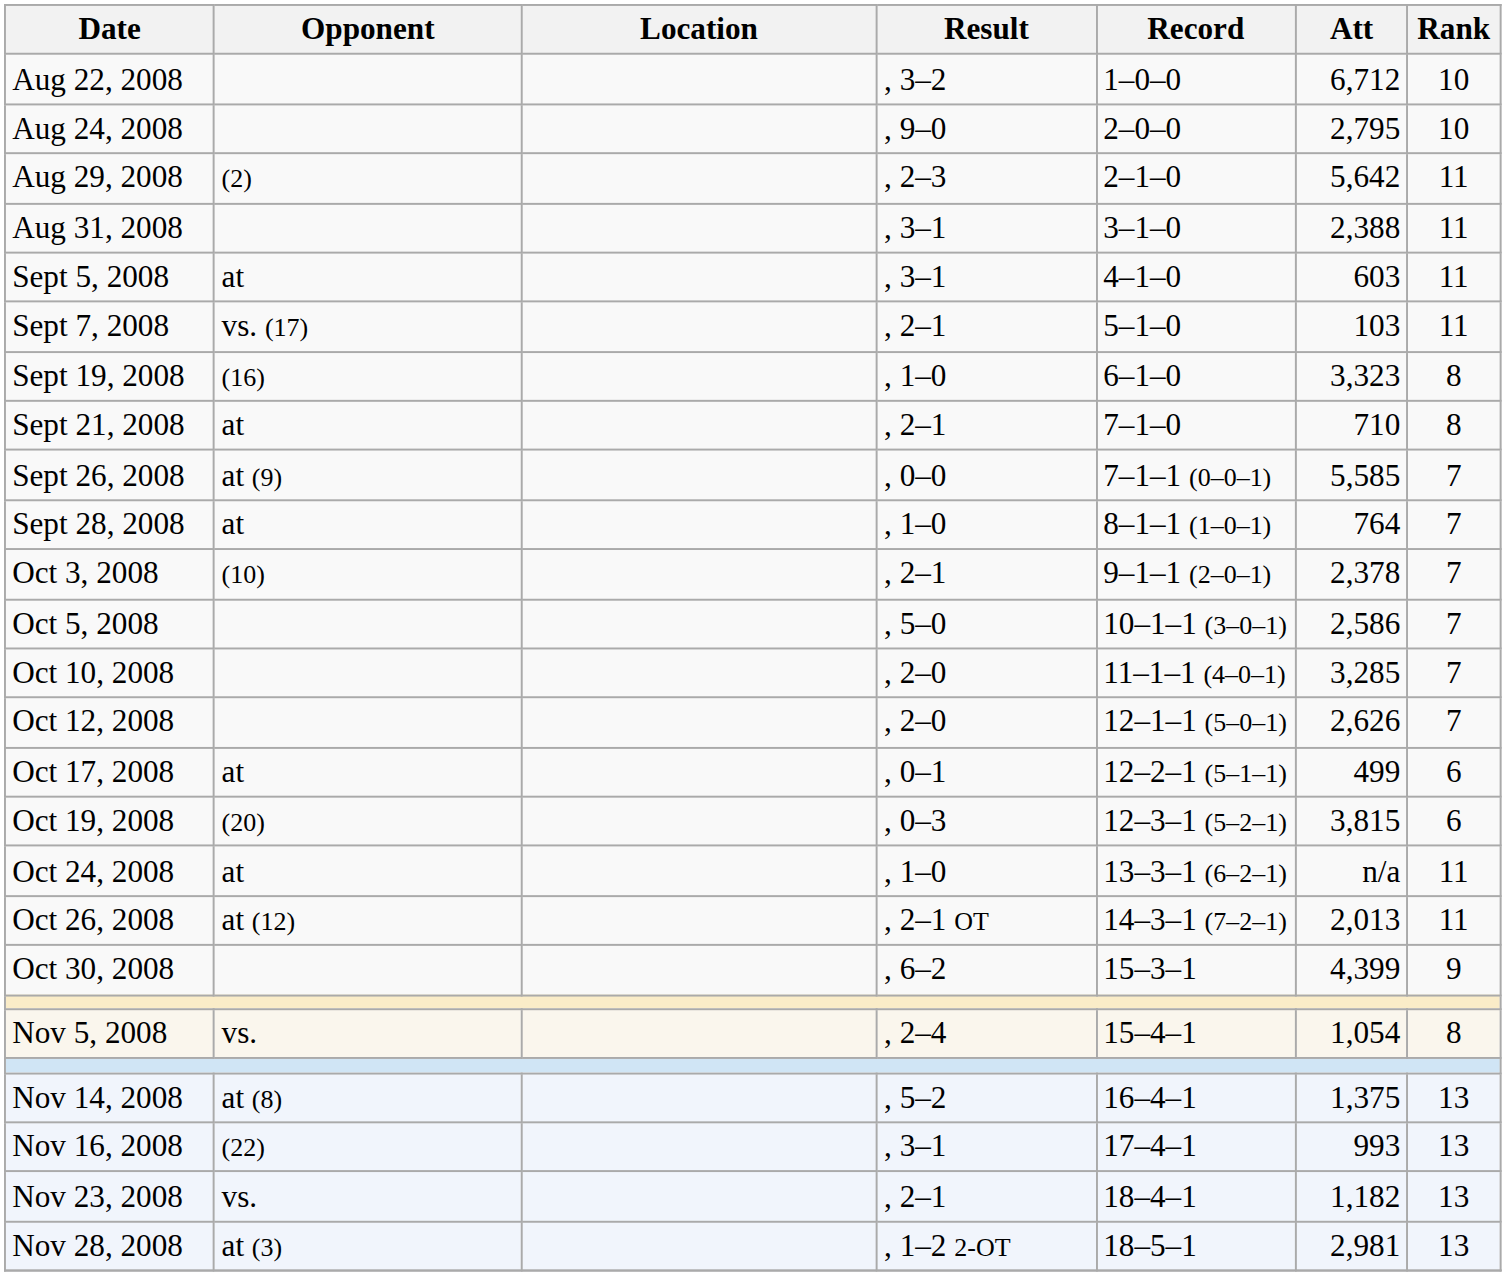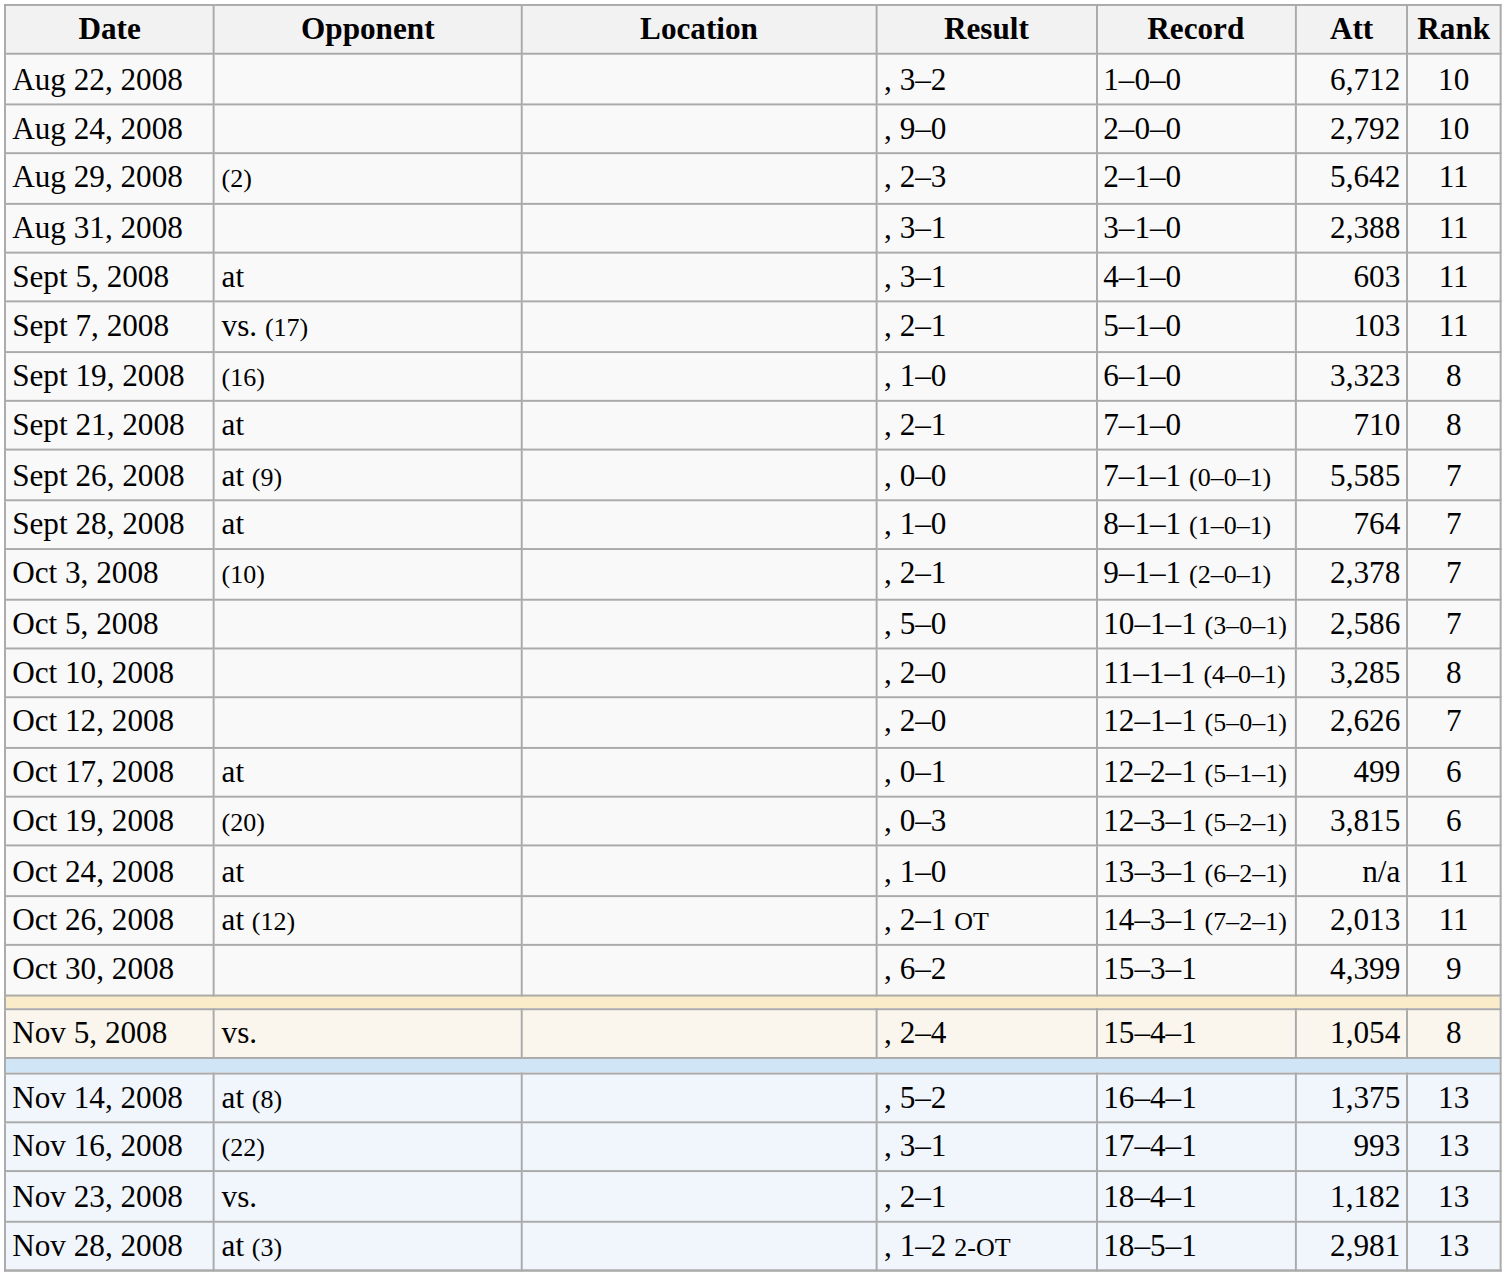 <table class="wikitable">
 <tr>
 <th scope="col" width="100">Date</th>
 <th scope="col" width="150">Opponent</th>
 <th scope="col" width="175">Location</th>
 <th scope="col" width="105">Result</th>
 <th scope="col" width="95">Record</th>
 <th scope="col" width="50">Att</th>
 <th scope="col" width="40">Rank</th>
 </tr>
 <tr>
 <td>Aug 22, 2008</td>
 <td><a href='#'></a></td>
 <td><a href='#'></a></td>
 <td align="left">, 3–2</td>
 <td align="left">1–0–0</td>
 <td align="right">6,712</td>
 <td align="center">10</td>
 </tr>
 <tr>
 <td>Aug 24, 2008</td>
 <td><a href='#'></a></td>
 <td><a href='#'></a></td>
 <td align="left">, 9–0</td>
 <td align="left">2–0–0</td>
-<td align="right">2,795</td>
+<td align="right">2,792</td>
 <td align="center">10</td>
 </tr>
 <tr>
 <td>Aug 29, 2008</td>
 <td><small>(2)</small> <a href='#'></a></td>
 <td><a href='#'></a></td>
 <td align="left">, 2–3</td>
 <td align="left">2–1–0</td>
 <td align="right">5,642</td>
 <td align="center">11</td>
 </tr>
 <tr>
 <td>Aug 31, 2008</td>
 <td><a href='#'></a></td>
 <td><a href='#'></a></td>
 <td align="left">, 3–1</td>
 <td align="left">3–1–0</td>
 <td align="right">2,388</td>
 <td align="center">11</td>
 </tr>
 <tr>
 <td>Sept 5, 2008</td>
 <td>at <a href='#'></a></td>
 <td><span></span></td>
 <td align="left">, 3–1</td>
 <td align="left">4–1–0</td>
 <td align="right">603</td>
 <td align="center">11</td>
 </tr>
 <tr>
 <td>Sept 7, 2008</td>
 <td>vs. <small>(17)</small> <a href='#'></a></td>
 <td><span></span></td>
 <td align="left">, 2–1</td>
 <td align="left">5–1–0</td>
 <td align="right">103</td>
 <td align="center">11</td>
 </tr>
 <tr>
 <td>Sept 19, 2008</td>
 <td><small>(16)</small> <a href='#'></a></td>
 <td><a href='#'></a></td>
 <td align="left">, 1–0</td>
 <td align="left">6–1–0</td>
 <td align="right">3,323</td>
 <td align="center">8</td>
 </tr>
 <tr>
 <td>Sept 21, 2008</td>
 <td>at <a href='#'></a></td>
 <td><span></span></td>
 <td align="left">, 2–1</td>
 <td align="left">7–1–0</td>
 <td align="right">710</td>
 <td align="center">8</td>
 </tr>
 <tr>
 <td>Sept 26, 2008</td>
 <td>at <small>(9)</small> <a href='#'></a></td>
 <td><a href='#'></a></td>
 <td align="left">, 0–0</td>
 <td align="left">7–1–1 <small>(0–0–1)</small></td>
 <td align="right">5,585</td>
 <td align="center">7</td>
 </tr>
 <tr>
 <td>Sept 28, 2008</td>
 <td>at <a href='#'></a></td>
 <td><span></span></td>
 <td align="left">, 1–0</td>
 <td align="left">8–1–1 <small>(1–0–1)</small></td>
 <td align="right">764</td>
 <td align="center">7</td>
 </tr>
 <tr>
 <td>Oct 3, 2008</td>
 <td><small>(10)</small> <a href='#'></a></td>
 <td><a href='#'></a></td>
 <td align="left">, 2–1</td>
 <td align="left">9–1–1 <small>(2–0–1)</small></td>
 <td align="right">2,378</td>
 <td align="center">7</td>
 </tr>
 <tr>
 <td>Oct 5, 2008</td>
 <td><a href='#'></a></td>
 <td><a href='#'></a></td>
 <td align="left">, 5–0</td>
 <td align="left">10–1–1 <small>(3–0–1)</small></td>
 <td align="right">2,586</td>
 <td align="center">7</td>
 </tr>
 <tr>
 <td>Oct 10, 2008</td>
 <td><a href='#'></a></td>
 <td><a href='#'></a></td>
 <td align="left">, 2–0</td>
 <td align="left">11–1–1 <small>(4–0–1)</small></td>
 <td align="right">3,285</td>
-<td align="center">7</td>
+<td align="center">8</td>
 </tr>
 <tr>
 <td>Oct 12, 2008</td>
 <td><a href='#'></a></td>
 <td><a href='#'></a></td>
 <td align="left">, 2–0</td>
 <td align="left">12–1–1 <small>(5–0–1)</small></td>
 <td align="right">2,626</td>
 <td align="center">7</td>
 </tr>
 <tr>
 <td>Oct 17, 2008</td>
 <td>at <a href='#'></a></td>
 <td><span></span></td>
 <td align="left">, 0–1</td>
 <td align="left">12–2–1 <small>(5–1–1)</small></td>
 <td align="right">499</td>
 <td align="center">6</td>
 </tr>
 <tr>
 <td>Oct 19, 2008</td>
 <td><small>(20)</small> <a href='#'></a></td>
 <td><a href='#'></a></td>
 <td align="left">, 0–3</td>
 <td align="left">12–3–1 <small>(5–2–1)</small></td>
 <td align="right">3,815</td>
 <td align="center">6</td>
 </tr>
 <tr>
 <td>Oct 24, 2008</td>
 <td>at <a href='#'></a></td>
 <td><span> </span></td>
 <td align="left">, 1–0</td>
 <td align="left">13–3–1 <small>(6–2–1)</small></td>
 <td align="right">n/a</td>
 <td align="center">11</td>
 </tr>
 <tr>
 <td>Oct 26, 2008</td>
 <td>at <small>(12)</small> <a href='#'></a></td>
 <td><span></span></td>
 <td align="left">, 2–1 <small>OT</small></td>
 <td align="left">14–3–1 <small>(7–2–1)</small></td>
 <td align="right">2,013</td>
 <td align="center">11</td>
 </tr>
 <tr>
 <td>Oct 30, 2008</td>
 <td><a href='#'></a></td>
 <td><a href='#'></a></td>
 <td align="left">, 6–2</td>
 <td align="left">15–3–1</td>
 <td align="right">4,399</td>
 <td align="center">9</td>
 </tr>
 <tr>
 <td style="background: #faecc8" colspan=7 align="center"></td>
 </tr>
 <tr>
 <td style="background: #faf6ed">Nov 5, 2008</td>
 <td style="background: #faf6ed">vs. <a href='#'></a></td>
 <td style="background: #faf6ed"><span></span></td>
 <td style="background: #faf6ed" align="left">, 2–4</td>
 <td style="background: #faf6ed" align="left">15–4–1</td>
 <td style="background: #faf6ed" align="right">1,054</td>
 <td style="background: #faf6ed" align="center">8</td>
 </tr>
 <tr>
 <td style="background: #d0e5f5" colspan=7 align="center"></td>
 </tr>
 <tr>
 <td style="background: #f1f5fc">Nov 14, 2008</td>
 <td style="background: #f1f5fc">at <small>(8)</small> <a href='#'></a></td>
 <td style="background: #f1f5fc"><a href='#'></a></td>
 <td style="background: #f1f5fc" align="left">, 5–2</td>
 <td style="background: #f1f5fc" align="left">16–4–1</td>
 <td style="background: #f1f5fc" align="right">1,375</td>
 <td style="background: #f1f5fc" align="center">13</td>
 </tr>
 <tr>
 <td style="background: #f1f5fc">Nov 16, 2008</td>
 <td style="background: #f1f5fc"><small>(22)</small> <a href='#'></a></td>
 <td style="background: #f1f5fc"><a href='#'></a></td>
 <td style="background: #f1f5fc" align="left">, 3–1</td>
 <td style="background: #f1f5fc" align="left">17–4–1</td>
 <td style="background: #f1f5fc" align="right">993</td>
 <td style="background: #f1f5fc" align="center">13</td>
 </tr>
 <tr>
 <td style="background: #f1f5fc">Nov 23, 2008</td>
 <td style="background: #f1f5fc">vs. <a href='#'></a></td>
 <td style="background: #f1f5fc"><a href='#'></a></td>
 <td style="background: #f1f5fc" align="left">, 2–1</td>
 <td style="background: #f1f5fc" align="left">18–4–1</td>
 <td style="background: #f1f5fc" align="right">1,182</td>
 <td style="background: #f1f5fc" align="center">13</td>
 </tr>
 <tr>
 <td style="background: #f1f5fc">Nov 28, 2008</td>
 <td style="background: #f1f5fc">at <small>(3)</small> <a href='#'></a></td>
 <td style="background: #f1f5fc"><a href='#'></a></td>
 <td style="background: #f1f5fc" align="left">, 1–2 <small>2-OT</small></td>
 <td style="background: #f1f5fc" align="left">18–5–1</td>
 <td style="background: #f1f5fc" align="right">2,981</td>
 <td style="background: #f1f5fc" align="center">13</td>
 </tr>
 <tr>
 </tr>
 </table>
